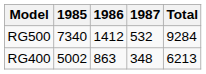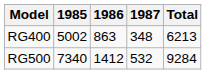 <table class="wikitable" border="1">
 <tr>
 <th>Model</th>
 <th>1985</th>
 <th>1986</th>
 <th>1987</th>
 <th>Total</th>
 </tr>
 <tr>
+<td>RG400</td>
+<td>5002</td>
+<td>863</td>
+<td>348</td>
+<td>6213</td>
+</tr>
+<tr>
 <td>RG500</td>
 <td>7340</td>
 <td>1412</td>
 <td>532</td>
 <td>9284</td>
 </tr>
-<tr>
-<td>RG400</td>
-<td>5002</td>
-<td>863</td>
-<td>348</td>
-<td>6213</td>
-</tr>
 </table>
